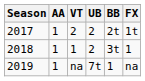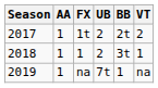 <table class="wikitable">
 <tr>
 <th>Season</th>
 <th>AA</th>
-<th>VT</th>
+<th>FX</th>
 <th>UB</th>
 <th>BB</th>
-<th>FX</th>
+<th>VT</th>
 </tr>
 <tr>
 <td>2017</td>
 <td>1</td>
-<td>2</td>
+<td>1t</td>
 <td>2</td>
 <td>2t</td>
-<td>1t</td>
+<td>2</td>
 </tr>
 <tr>
 <td>2018</td>
 <td>1</td>
 <td>1</td>
 <td>2</td>
 <td>3t</td>
 <td>1</td>
 </tr>
 <tr>
 <td>2019</td>
 <td>1</td>
 <td>na</td>
 <td>7t</td>
 <td>1</td>
 <td>na</td>
 </tr>
 </table>
